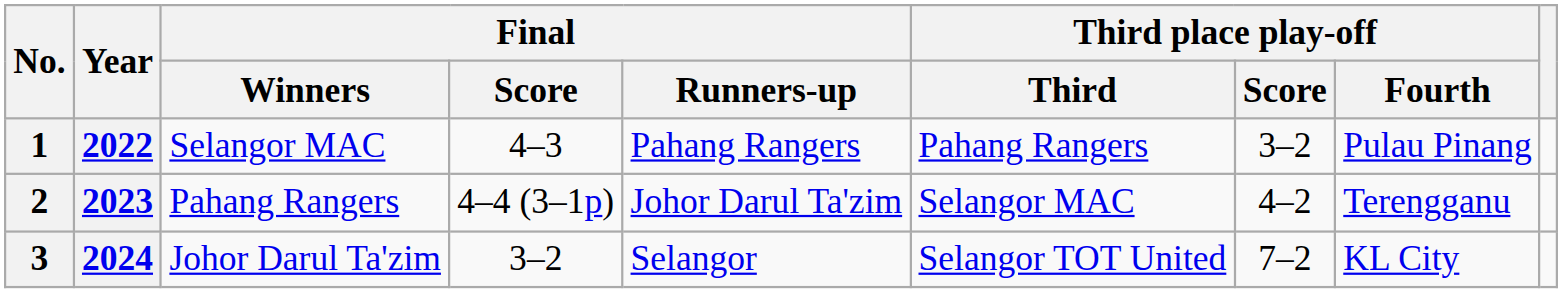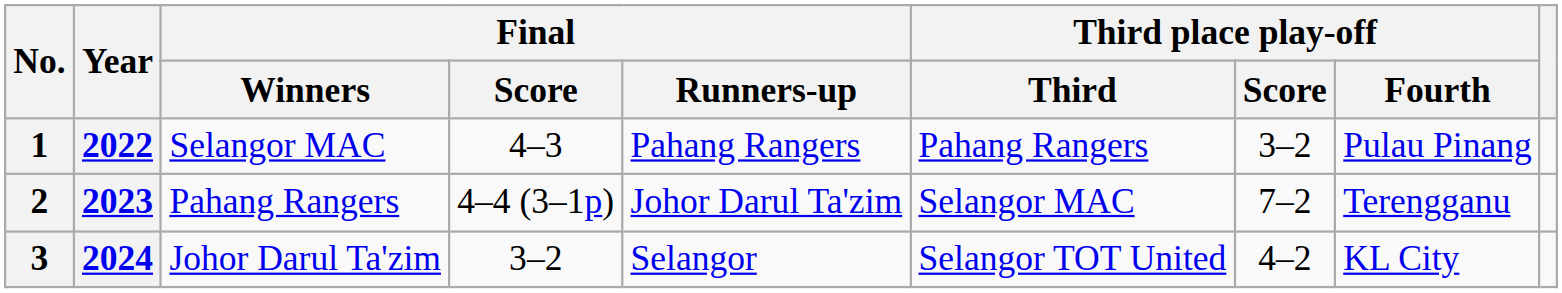 <table class="wikitable plainrowheaders sortable" style="text-align:center">
 <tr>
 <th rowspan="2">No.</th>
 <th rowspan="2">Year</th>
 <th colspan="3">Final</th>
 <th colspan="3">Third place play-off</th>
 <th rowspan="2"></th>
 </tr>
 <tr>
 <th>Winners</th>
 <th>Score</th>
 <th>Runners-up</th>
 <th>Third</th>
 <th>Score</th>
 <th>Fourth</th>
 </tr>
 <tr>
 <th scope="row" style="text-align:center">1</th>
 <th scope="row" style="text-align:center"><a href='#'>2022</a></th>
 <td align=left><a href='#'>Selangor MAC</a></td>
 <td>4–3</td>
 <td align=left><a href='#'>Pahang Rangers</a></td>
 <td align=left><a href='#'>Pahang Rangers</a></td>
 <td>3–2</td>
 <td align=left><a href='#'>Pulau Pinang</a></td>
 <td></td>
 </tr>
 <tr>
 <th scope="row" style="text-align:center">2</th>
 <th scope="row" style="text-align:center"><a href='#'>2023</a></th>
 <td align=left><a href='#'>Pahang Rangers</a></td>
 <td>4–4 (3–1<a href='#'>p</a>)</td>
 <td align=left><a href='#'>Johor Darul Ta'zim</a></td>
 <td align=left><a href='#'>Selangor MAC</a></td>
-<td>4–2</td>
+<td>7–2</td>
 <td align=left><a href='#'>Terengganu</a></td>
 <td></td>
 </tr>
 <tr>
 <th scope="row" style="text-align:center">3</th>
 <th scope="row" style="text-align:center"><a href='#'>2024</a></th>
 <td align=left><a href='#'>Johor Darul Ta'zim</a></td>
 <td>3–2</td>
 <td align=left><a href='#'>Selangor</a></td>
 <td align=left><a href='#'>Selangor TOT United</a></td>
-<td>7–2</td>
+<td>4–2</td>
 <td align=left><a href='#'>KL City</a></td>
 <td></td>
 </tr>
 </table>
